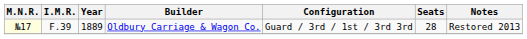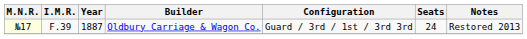 <table class="wikitable">
 <tr>
 <th>M.N.R.</th>
 <th>I.M.R.</th>
 <th>Year</th>
 <th>Builder</th>
 <th>Configuration</th>
 <th>Seats</th>
 <th>Notes</th>
 </tr>
 <tr>
 <td align="center" style="background: lightyellow;">№17</td>
 <td align="center">F.39</td>
-<td align="center">1889</td>
+<td align="center">1887</td>
 <td align="center"><a href='#'>Oldbury Carriage & Wagon Co.</a></td>
 <td align="center">Guard / 3rd / 1st / 3rd 3rd</td>
-<td align="center">28</td>
+<td align="center">24</td>
 <td>Restored 2013</td>
 </tr>
 <tr>
 </tr>
 </table>
